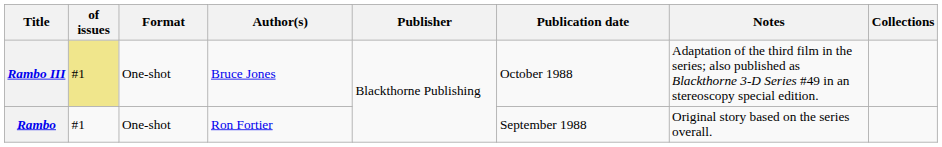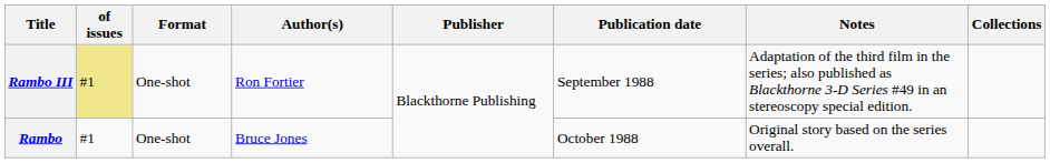 <table class="wikitable">
 <tr>
 <th>Title</th>
 <th style="width:40pt"> of issues</th>
 <th style="width:75pt">Format</th>
 <th style="width:125pt">Author(s)</th>
 <th style="width:125pt">Publisher</th>
 <th style="width:150pt">Publication date</th>
 <th style="width:175pt">Notes</th>
 <th>Collections</th>
 </tr>
 <tr>
 <th><em><a href='#'>Rambo III</a></em></th>
 <td style="background: khaki;">#1</td>
 <td>One-shot</td>
-<td><a href='#'>Bruce Jones</a></td>
+<td><a href='#'>Ron Fortier</a></td>
 <td rowspan="2">Blackthorne Publishing</td>
-<td>October 1988</td>
+<td>September 1988</td>
 <td>Adaptation of the third film in the series; also published as <em>Blackthorne 3-D Series</em> #49 in an stereoscopy special edition.</td>
 <td></td>
 </tr>
 <tr>
 <th><em><a href='#'>Rambo</a></em></th>
 <td>#1</td>
 <td>One-shot</td>
-<td><a href='#'>Ron Fortier</a></td>
-<td>September 1988</td>
+<td><a href='#'>Bruce Jones</a></td>
+<td>October 1988</td>
 <td>Original story based on the series overall.</td>
 <td></td>
 </tr>
 </table>
